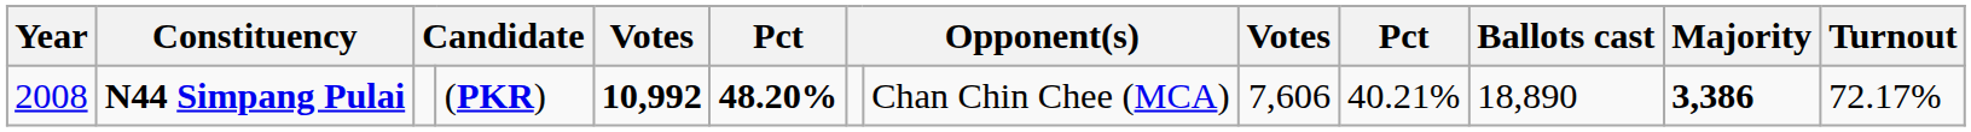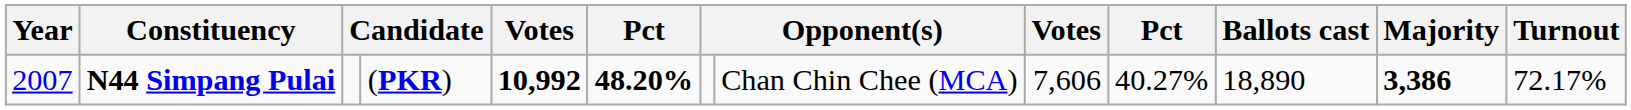 <table class="wikitable"  style="margin:0.5em ; font-size:95%">
 <tr>
 <th>Year</th>
 <th>Constituency</th>
 <th colspan=2>Candidate</th>
 <th>Votes</th>
 <th>Pct</th>
 <th colspan=2>Opponent(s)</th>
 <th>Votes</th>
 <th>Pct</th>
 <th>Ballots cast</th>
 <th>Majority</th>
 <th>Turnout</th>
 </tr>
 <tr>
-<td><a href='#'>2008</a></td>
+<td><a href='#'>2007</a></td>
 <td><strong>N44 <a href='#'>Simpang Pulai</a></strong></td>
 <td></td>
 <td> (<a href='#'><strong>PKR</strong></a>)</td>
 <td align=right><strong>10,992</strong></td>
 <td><strong>48.20%</strong></td>
 <td></td>
 <td>Chan Chin Chee (<a href='#'>MCA</a>)</td>
 <td align=right>7,606</td>
-<td>40.21%</td>
+<td>40.27%</td>
 <td>18,890</td>
 <td><strong>3,386</strong></td>
 <td>72.17%</td>
 </tr>
 </table>
